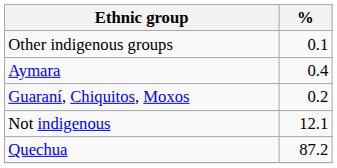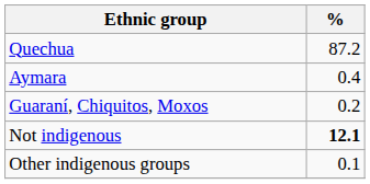 <table class="wikitable" border="1" style="width:25%;" border="1">
 <tr bgcolor=#EFEFEF>
 <th><strong>Ethnic group</strong></th>
 <th><strong>%</strong></th>
 </tr>
 <tr>
-<td>Other indigenous groups</td>
-<td align="right">0.1</td>
+<td><a href='#'>Quechua</a></td>
+<td align="right">87.2</td>
 </tr>
 <tr>
 <td><a href='#'>Aymara</a></td>
 <td align="right">0.4</td>
 </tr>
 <tr>
 <td><a href='#'>Guaraní</a>, <a href='#'>Chiquitos</a>, <a href='#'>Moxos</a></td>
 <td align="right">0.2</td>
 </tr>
 <tr>
 <td>Not <a href='#'>indigenous</a></td>
-<td align="right">12.1</td>
+<td align="right"><strong>12.1</strong></td>
 </tr>
 <tr>
-<td><a href='#'>Quechua</a></td>
-<td align="right">87.2</td>
+<td>Other indigenous groups</td>
+<td align="right">0.1</td>
 </tr>
 <tr>
 </tr>
 </table>
